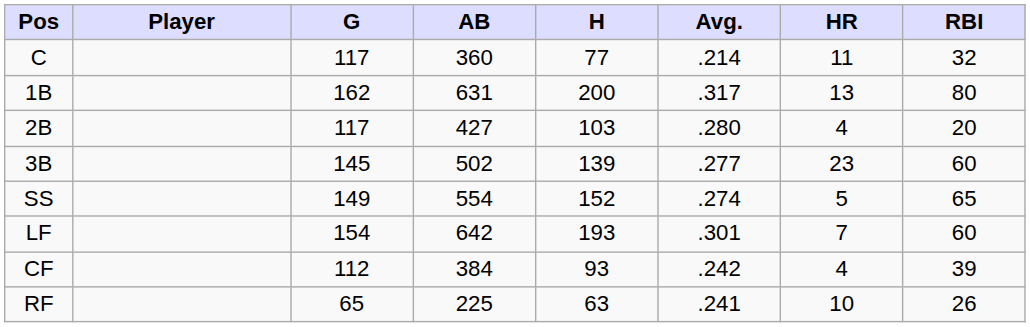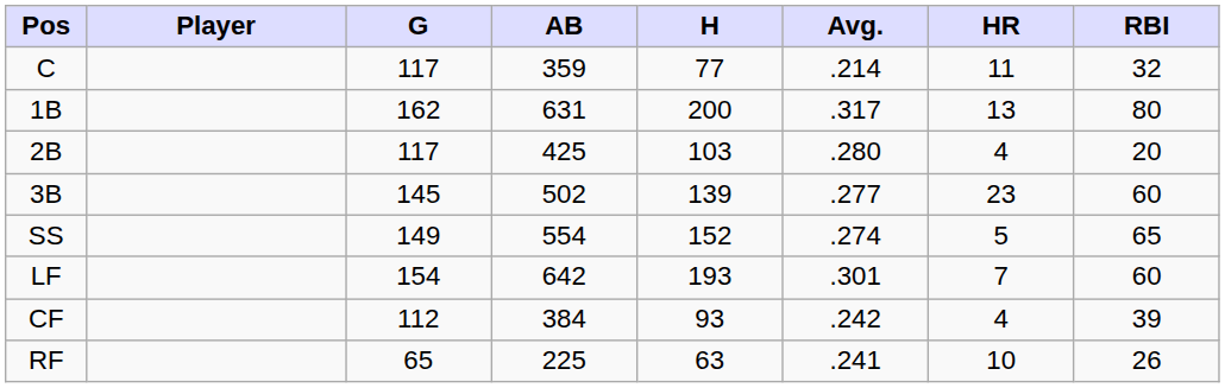 <table class="wikitable sortable">
 <tr>
 <th style="background:#ddf; width:5%;">Pos</th>
 <th style="background:#ddf; width:16%;">Player</th>
 <th style="background:#ddf; width:9%;">G</th>
 <th style="background:#ddf; width:9%;">AB</th>
 <th style="background:#ddf; width:9%;">H</th>
 <th style="background:#ddf; width:9%;">Avg.</th>
 <th style="background:#ddf; width:9%;">HR</th>
 <th style="background:#ddf; width:9%;">RBI</th>
 </tr>
 <tr style="text-align:center;">
 <td>C</td>
 <td></td>
 <td>117</td>
-<td>360</td>
+<td>359</td>
 <td>77</td>
 <td>.214</td>
 <td>11</td>
 <td>32</td>
 </tr>
 <tr style="text-align:center;">
 <td>1B</td>
 <td></td>
 <td>162</td>
 <td>631</td>
 <td>200</td>
 <td>.317</td>
 <td>13</td>
 <td>80</td>
 </tr>
 <tr style="text-align:center;">
 <td>2B</td>
 <td></td>
 <td>117</td>
-<td>427</td>
+<td>425</td>
 <td>103</td>
 <td>.280</td>
 <td>4</td>
 <td>20</td>
 </tr>
 <tr style="text-align:center;">
 <td>3B</td>
 <td></td>
 <td>145</td>
 <td>502</td>
 <td>139</td>
 <td>.277</td>
 <td>23</td>
 <td>60</td>
 </tr>
 <tr style="text-align:center;">
 <td>SS</td>
 <td></td>
 <td>149</td>
 <td>554</td>
 <td>152</td>
 <td>.274</td>
 <td>5</td>
 <td>65</td>
 </tr>
 <tr style="text-align:center;">
 <td>LF</td>
 <td></td>
 <td>154</td>
 <td>642</td>
 <td>193</td>
 <td>.301</td>
 <td>7</td>
 <td>60</td>
 </tr>
 <tr style="text-align:center;">
 <td>CF</td>
 <td></td>
 <td>112</td>
 <td>384</td>
 <td>93</td>
 <td>.242</td>
 <td>4</td>
 <td>39</td>
 </tr>
 <tr style="text-align:center;">
 <td>RF</td>
 <td></td>
 <td>65</td>
 <td>225</td>
 <td>63</td>
 <td>.241</td>
 <td>10</td>
 <td>26</td>
 </tr>
 </table>
